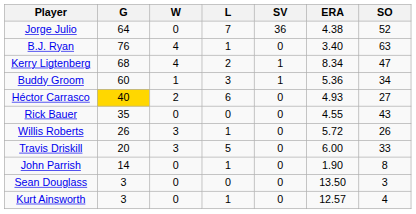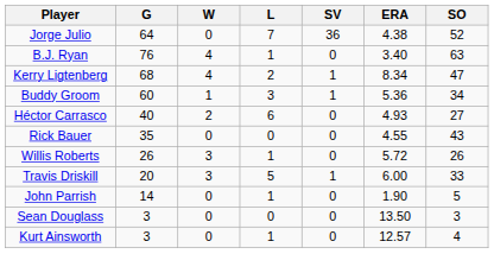 <table class="wikitable sortable">
 <tr>
 <th bgcolor="#DDDDFF" width="16%">Player</th>
 <th bgcolor="#DDDDFF" width="9%">G</th>
 <th bgcolor="#DDDDFF" width="9%">W</th>
 <th bgcolor="#DDDDFF" width="9%">L</th>
 <th bgcolor="#DDDDFF" width="9%">SV</th>
 <th bgcolor="#DDDDFF" width="9%">ERA</th>
 <th bgcolor="#DDDDFF" width="9%">SO</th>
 </tr>
 <tr align=center>
 <td><a href='#'>Jorge Julio</a></td>
 <td>64</td>
 <td>0</td>
 <td>7</td>
 <td>36</td>
 <td>4.38</td>
 <td>52</td>
 </tr>
 <tr align=center>
 <td><a href='#'>B.J. Ryan</a></td>
 <td>76</td>
 <td>4</td>
 <td>1</td>
 <td>0</td>
 <td>3.40</td>
 <td>63</td>
 </tr>
 <tr align=center>
 <td><a href='#'>Kerry Ligtenberg</a></td>
 <td>68</td>
 <td>4</td>
 <td>2</td>
 <td>1</td>
 <td>8.34</td>
 <td>47</td>
 </tr>
 <tr align=center>
 <td><a href='#'>Buddy Groom</a></td>
 <td>60</td>
 <td>1</td>
 <td>3</td>
 <td>1</td>
 <td>5.36</td>
 <td>34</td>
 </tr>
 <tr align=center>
 <td><a href='#'>Héctor Carrasco</a></td>
-<td style="background: gold;">40</td>
+<td>40</td>
 <td>2</td>
 <td>6</td>
 <td>0</td>
 <td>4.93</td>
 <td>27</td>
 </tr>
 <tr align=center>
 <td><a href='#'>Rick Bauer</a></td>
 <td>35</td>
 <td>0</td>
 <td>0</td>
 <td>0</td>
 <td>4.55</td>
 <td>43</td>
 </tr>
 <tr align=center>
 <td><a href='#'>Willis Roberts</a></td>
 <td>26</td>
 <td>3</td>
 <td>1</td>
 <td>0</td>
 <td>5.72</td>
 <td>26</td>
 </tr>
 <tr align=center>
 <td><a href='#'>Travis Driskill</a></td>
 <td>20</td>
 <td>3</td>
 <td>5</td>
-<td>0</td>
+<td>1</td>
 <td>6.00</td>
 <td>33</td>
 </tr>
 <tr align=center>
 <td><a href='#'>John Parrish</a></td>
 <td>14</td>
 <td>0</td>
 <td>1</td>
 <td>0</td>
 <td>1.90</td>
-<td>8</td>
+<td>5</td>
 </tr>
 <tr align=center>
 <td><a href='#'>Sean Douglass</a></td>
 <td>3</td>
 <td>0</td>
 <td>0</td>
 <td>0</td>
 <td>13.50</td>
 <td>3</td>
 </tr>
 <tr align=center>
 <td><a href='#'>Kurt Ainsworth</a></td>
 <td>3</td>
 <td>0</td>
 <td>1</td>
 <td>0</td>
 <td>12.57</td>
 <td>4</td>
 </tr>
 </table>
